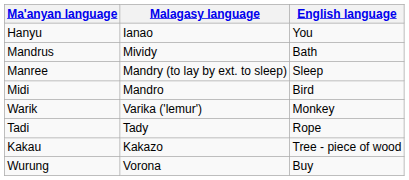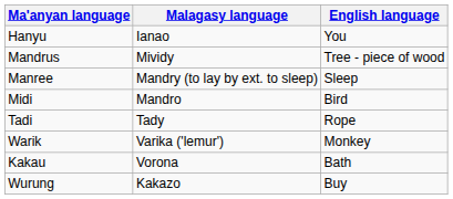 <table class="wikitable">
 <tr>
 <th><a href='#'>Ma'anyan language</a></th>
 <th><a href='#'>Malagasy language</a></th>
 <th><a href='#'>English language</a></th>
 </tr>
 <tr>
 <td>Hanyu</td>
 <td>Ianao</td>
 <td>You</td>
 </tr>
 <tr>
 <td>Mandrus</td>
 <td>Mividy</td>
-<td>Bath</td>
+<td>Tree - piece of wood</td>
 </tr>
 <tr>
 <td>Manree</td>
 <td>Mandry (to lay by ext. to sleep)</td>
 <td>Sleep</td>
 </tr>
 <tr>
 <td>Midi</td>
 <td>Mandro</td>
 <td>Bird</td>
 </tr>
 <tr>
+<td>Tadi</td>
+<td>Tady</td>
+<td>Rope</td>
+</tr>
+<tr>
 <td>Warik</td>
 <td>Varika ('lemur')</td>
 <td>Monkey</td>
 </tr>
 <tr>
-<td>Tadi</td>
-<td>Tady</td>
-<td>Rope</td>
-</tr>
-<tr>
 <td>Kakau</td>
-<td>Kakazo</td>
-<td>Tree - piece of wood</td>
+<td>Vorona</td>
+<td>Bath</td>
 </tr>
 <tr>
 <td>Wurung</td>
-<td>Vorona</td>
+<td>Kakazo</td>
 <td>Buy</td>
 </tr>
 </table>
